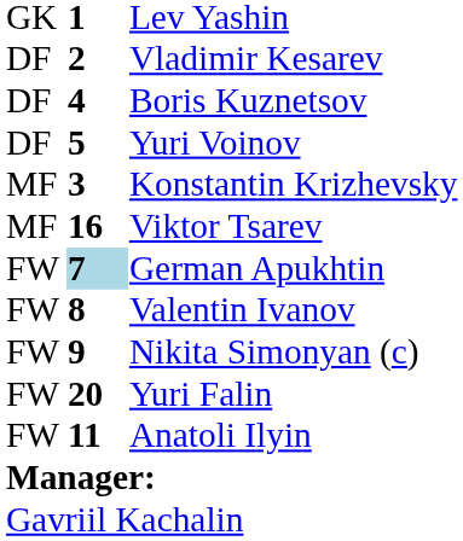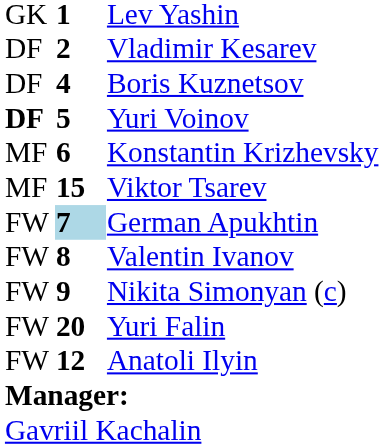 <table style="font-size:90%; margin:0.2em auto;" cellspacing="0" cellpadding="0">
 <tr>
 <th width="25"></th>
 <th width="25"></th>
 </tr>
 <tr>
 <td>GK</td>
 <td><strong>1</strong></td>
 <td><a href='#'>Lev Yashin</a></td>
 </tr>
 <tr>
 <td>DF</td>
 <td><strong>2</strong></td>
 <td><a href='#'>Vladimir Kesarev</a></td>
 </tr>
 <tr>
 <td>DF</td>
 <td><strong>4</strong></td>
 <td><a href='#'>Boris Kuznetsov</a></td>
 </tr>
 <tr>
-<td>DF</td>
+<td><strong>DF</strong></td>
 <td><strong>5</strong></td>
 <td><a href='#'>Yuri Voinov</a></td>
 </tr>
 <tr>
 <td>MF</td>
-<td><strong>3</strong></td>
+<td><strong>6</strong></td>
 <td><a href='#'>Konstantin Krizhevsky</a></td>
 </tr>
 <tr>
 <td>MF</td>
-<td><strong>16</strong></td>
+<td><strong>15</strong></td>
 <td><a href='#'>Viktor Tsarev</a></td>
 </tr>
 <tr>
 <td>FW</td>
 <td style="background: lightblue;"><strong>7</strong></td>
 <td><a href='#'>German Apukhtin</a></td>
 </tr>
 <tr>
 <td>FW</td>
 <td><strong>8</strong></td>
 <td><a href='#'>Valentin Ivanov</a></td>
 </tr>
 <tr>
 <td>FW</td>
 <td><strong>9</strong></td>
 <td><a href='#'>Nikita Simonyan</a> (<a href='#'>c</a>)</td>
 </tr>
 <tr>
 <td>FW</td>
 <td><strong>20</strong></td>
 <td><a href='#'>Yuri Falin</a></td>
 </tr>
 <tr>
 <td>FW</td>
-<td><strong>11</strong></td>
+<td><strong>12</strong></td>
 <td><a href='#'>Anatoli Ilyin</a></td>
 </tr>
 <tr>
 <td colspan=3><strong>Manager:</strong></td>
 </tr>
 <tr>
 <td colspan=4><a href='#'>Gavriil Kachalin</a></td>
 </tr>
 </table>
